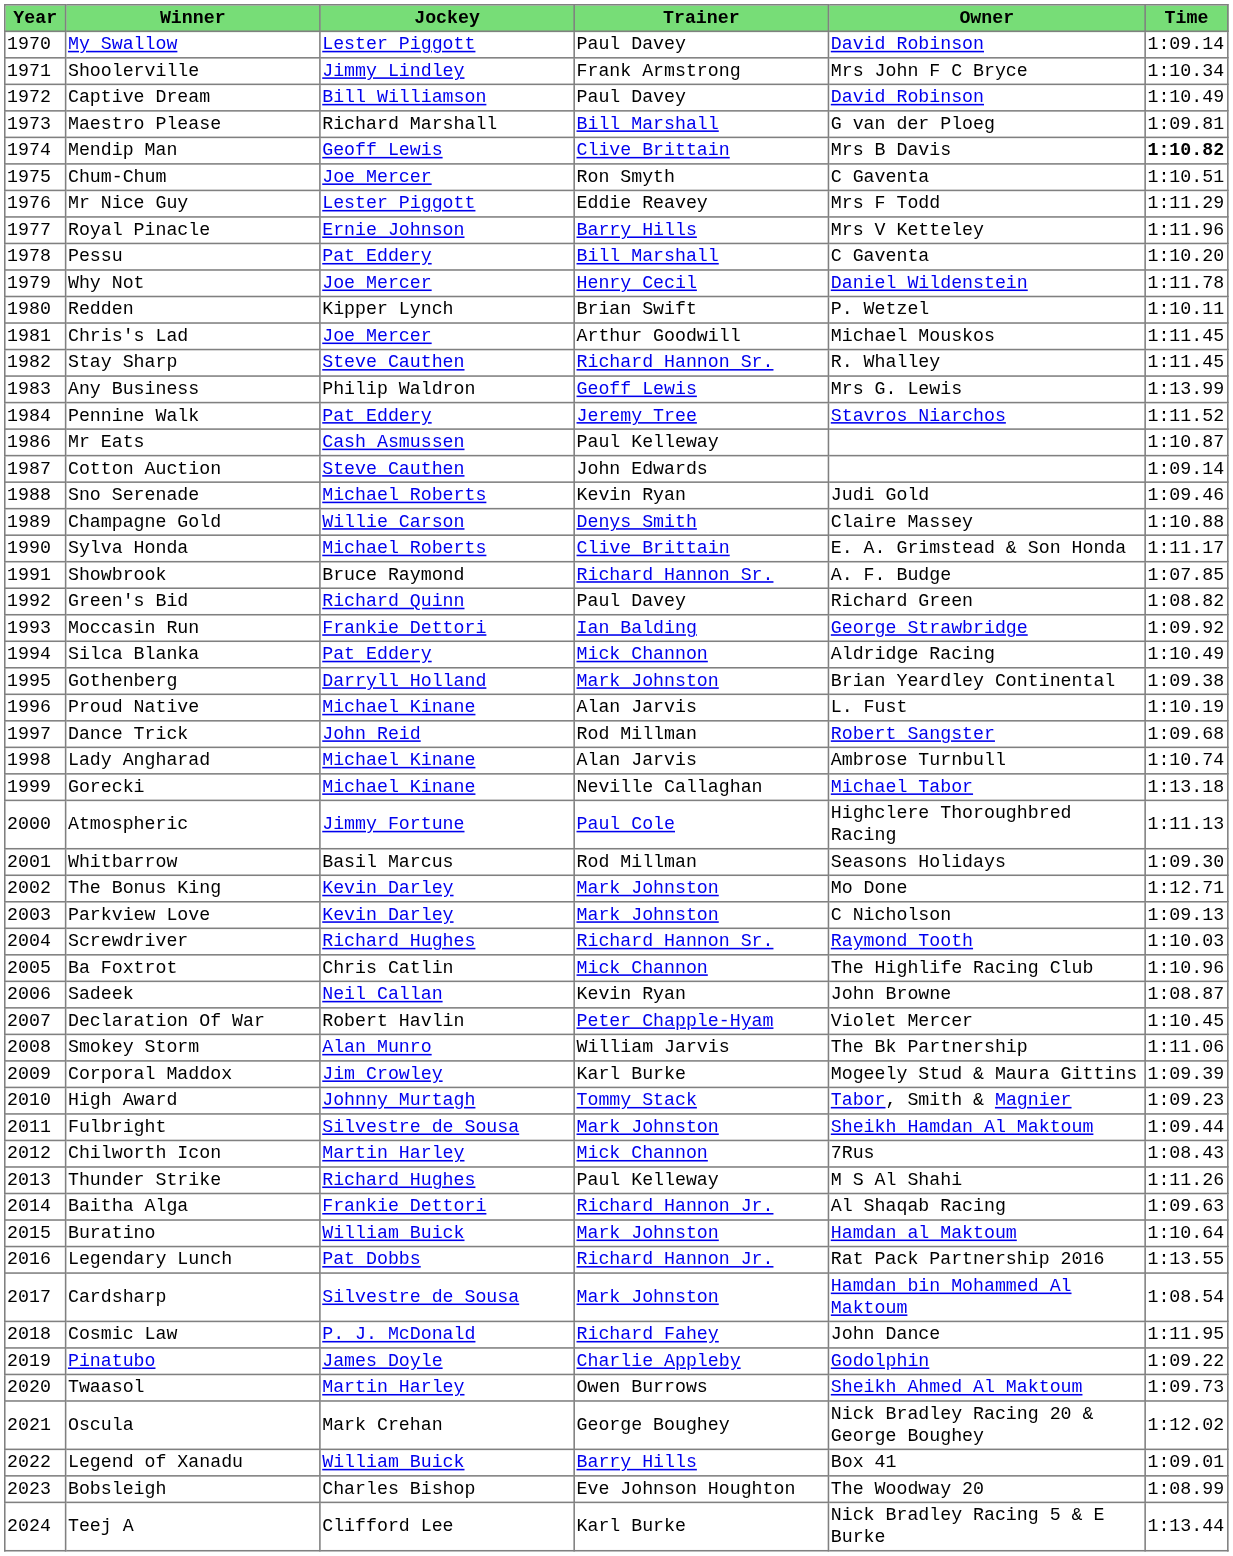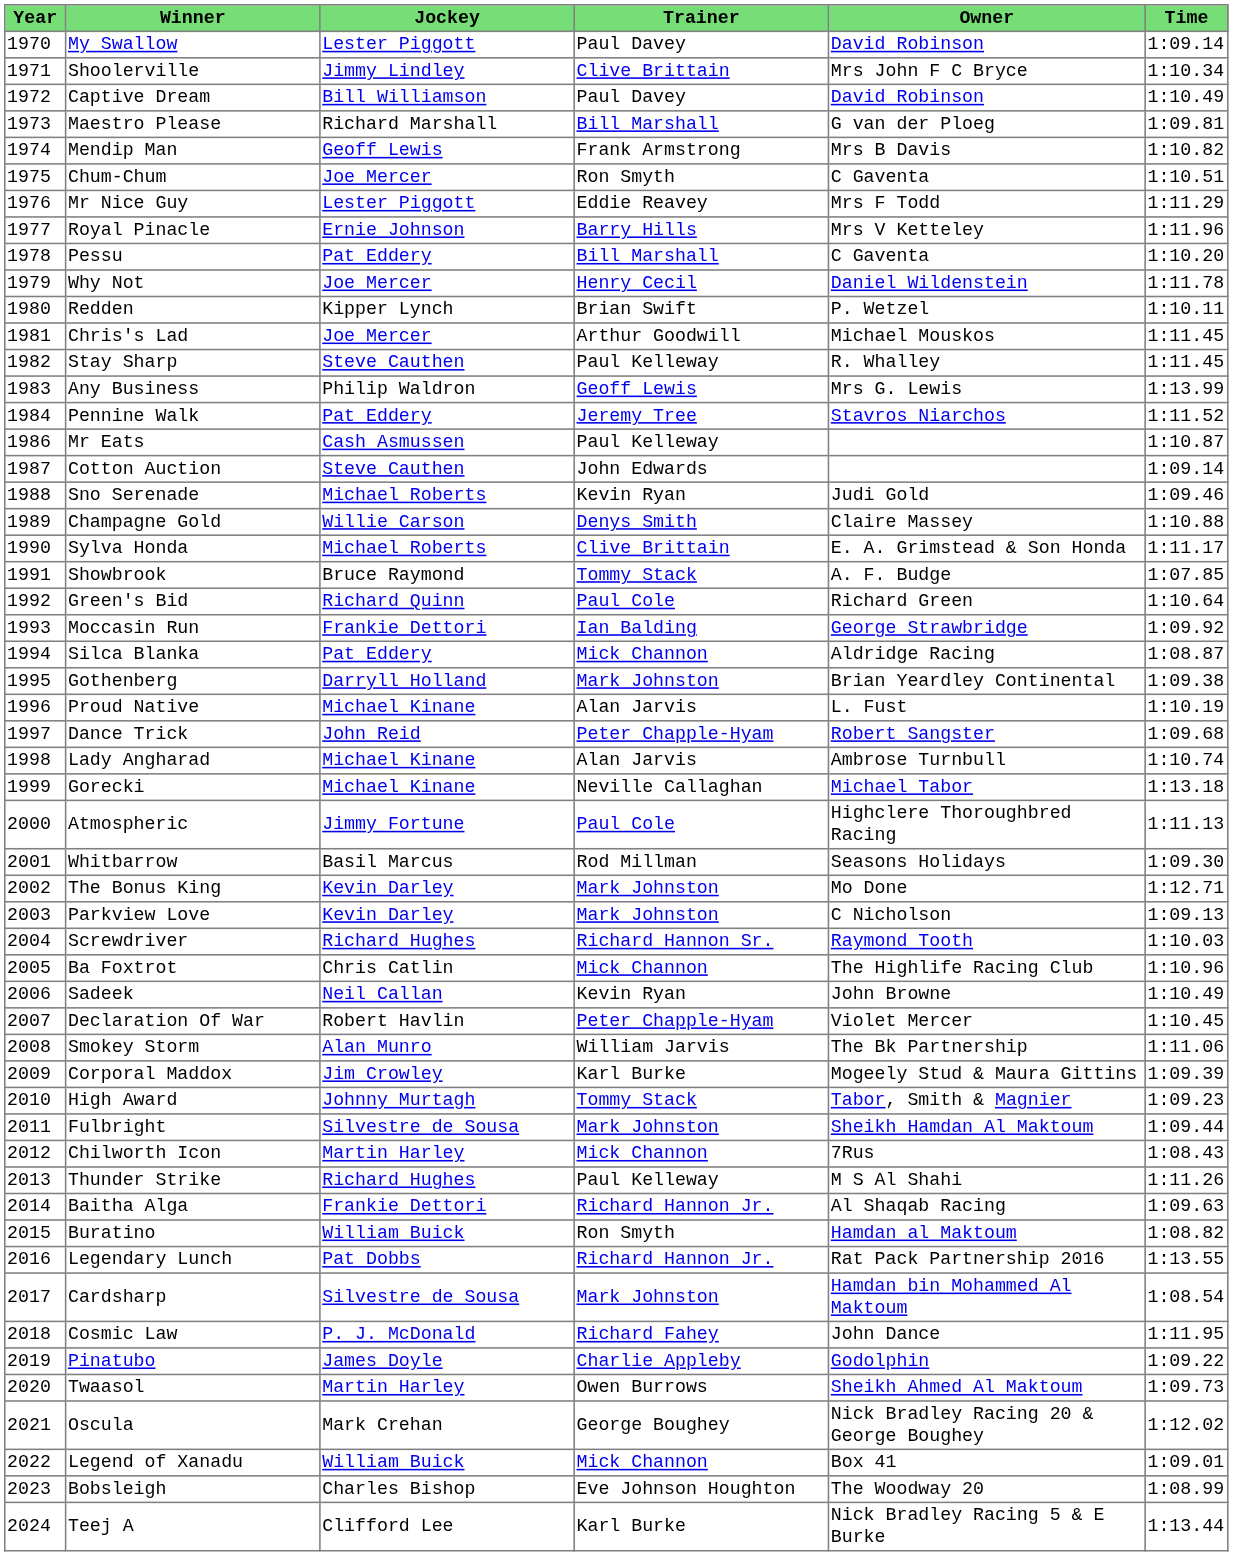 <table class = "sortable" | border="1" style="border-collapse: collapse; font-size:90%">
 <tr style="background:#7d7; text-align:center;">
 <th style="width:36px;"><strong>Year</strong><br></th>
 <th style="width:160px;"><strong>Winner</strong><br></th>
 <th style="width:160px;"><strong>Jockey</strong><br></th>
 <th style="width:160px;"><strong>Trainer</strong><br></th>
 <th style="width:200px;"><strong>Owner</strong><br></th>
 <th style="width:50px;"><strong>Time</strong><br></th>
 </tr>
 <tr>
 <td>1970</td>
 <td><a href='#'>My Swallow</a></td>
 <td><a href='#'>Lester Piggott</a></td>
 <td>Paul Davey</td>
 <td><a href='#'>David Robinson</a></td>
 <td>1:09.14</td>
 </tr>
 <tr>
 <td>1971</td>
 <td>Shoolerville</td>
 <td><a href='#'>Jimmy Lindley</a></td>
-<td>Frank Armstrong</td>
+<td><a href='#'>Clive Brittain</a></td>
 <td>Mrs John F C Bryce</td>
 <td>1:10.34</td>
 </tr>
 <tr>
 <td>1972</td>
 <td>Captive Dream</td>
 <td><a href='#'>Bill Williamson</a></td>
 <td>Paul Davey</td>
 <td><a href='#'>David Robinson</a></td>
 <td>1:10.49</td>
 </tr>
 <tr>
 <td>1973</td>
 <td>Maestro Please</td>
 <td>Richard Marshall</td>
 <td><a href='#'>Bill Marshall</a></td>
 <td>G van der Ploeg</td>
 <td>1:09.81</td>
 </tr>
 <tr>
 <td>1974</td>
 <td>Mendip Man</td>
 <td><a href='#'>Geoff Lewis</a></td>
-<td><a href='#'>Clive Brittain</a></td>
+<td>Frank Armstrong</td>
 <td>Mrs B Davis</td>
-<td><strong>1:10.82</strong></td>
+<td>1:10.82</td>
 </tr>
 <tr>
 <td>1975</td>
 <td>Chum-Chum</td>
 <td><a href='#'>Joe Mercer</a></td>
 <td>Ron Smyth</td>
 <td>C Gaventa</td>
 <td>1:10.51</td>
 </tr>
 <tr>
 <td>1976</td>
 <td>Mr Nice Guy</td>
 <td><a href='#'>Lester Piggott</a></td>
 <td>Eddie Reavey</td>
 <td>Mrs F Todd</td>
 <td>1:11.29</td>
 </tr>
 <tr>
 <td>1977</td>
 <td>Royal Pinacle</td>
 <td><a href='#'>Ernie Johnson</a></td>
 <td><a href='#'>Barry Hills</a></td>
 <td>Mrs V Ketteley</td>
 <td>1:11.96</td>
 </tr>
 <tr>
 <td>1978</td>
 <td>Pessu</td>
 <td><a href='#'>Pat Eddery</a></td>
 <td><a href='#'>Bill Marshall</a></td>
 <td>C Gaventa</td>
 <td>1:10.20</td>
 </tr>
 <tr>
 <td>1979</td>
 <td>Why Not</td>
 <td><a href='#'>Joe Mercer</a></td>
 <td><a href='#'>Henry Cecil</a></td>
 <td><a href='#'>Daniel Wildenstein</a></td>
 <td>1:11.78</td>
 </tr>
 <tr>
 <td>1980</td>
 <td>Redden</td>
 <td>Kipper Lynch</td>
 <td>Brian Swift</td>
 <td>P. Wetzel</td>
 <td>1:10.11</td>
 </tr>
 <tr>
 <td>1981</td>
 <td>Chris's Lad</td>
 <td><a href='#'>Joe Mercer</a></td>
 <td>Arthur Goodwill</td>
 <td>Michael Mouskos</td>
 <td>1:11.45</td>
 </tr>
 <tr>
 <td>1982</td>
 <td>Stay Sharp</td>
 <td><a href='#'>Steve Cauthen</a></td>
-<td><a href='#'>Richard Hannon Sr.</a></td>
+<td>Paul Kelleway</td>
 <td>R. Whalley</td>
 <td>1:11.45</td>
 </tr>
 <tr>
 <td>1983</td>
 <td>Any Business</td>
 <td>Philip Waldron</td>
 <td><a href='#'>Geoff Lewis</a></td>
 <td>Mrs G. Lewis</td>
 <td>1:13.99</td>
 </tr>
 <tr>
 <td>1984</td>
 <td>Pennine Walk</td>
 <td><a href='#'>Pat Eddery</a></td>
 <td><a href='#'>Jeremy Tree</a></td>
 <td><a href='#'>Stavros Niarchos</a></td>
 <td>1:11.52</td>
 </tr>
 <tr>
 <td>1986</td>
 <td>Mr Eats</td>
 <td><a href='#'>Cash Asmussen</a></td>
 <td>Paul Kelleway</td>
 <td></td>
 <td>1:10.87</td>
 </tr>
 <tr>
 <td>1987</td>
 <td>Cotton Auction</td>
 <td><a href='#'>Steve Cauthen</a></td>
 <td>John Edwards</td>
 <td></td>
 <td>1:09.14</td>
 </tr>
 <tr>
 <td>1988</td>
 <td>Sno Serenade</td>
 <td><a href='#'>Michael Roberts</a></td>
 <td>Kevin Ryan</td>
 <td>Judi Gold</td>
 <td>1:09.46</td>
 </tr>
 <tr>
 <td>1989</td>
 <td>Champagne Gold</td>
 <td><a href='#'>Willie Carson</a></td>
 <td><a href='#'>Denys Smith</a></td>
 <td>Claire Massey</td>
 <td>1:10.88</td>
 </tr>
 <tr>
 <td>1990</td>
 <td>Sylva Honda</td>
 <td><a href='#'>Michael Roberts</a></td>
 <td><a href='#'>Clive Brittain</a></td>
 <td>E. A. Grimstead & Son Honda</td>
 <td>1:11.17</td>
 </tr>
 <tr>
 <td>1991</td>
 <td>Showbrook</td>
 <td>Bruce Raymond</td>
-<td><a href='#'>Richard Hannon Sr.</a></td>
+<td><a href='#'>Tommy Stack</a></td>
 <td>A. F. Budge</td>
 <td>1:07.85</td>
 </tr>
 <tr>
 <td>1992</td>
 <td>Green's Bid</td>
 <td><a href='#'>Richard Quinn</a></td>
-<td>Paul Davey</td>
+<td><a href='#'>Paul Cole</a></td>
 <td>Richard Green</td>
-<td>1:08.82</td>
+<td>1:10.64</td>
 </tr>
 <tr>
 <td>1993</td>
 <td>Moccasin Run</td>
 <td><a href='#'>Frankie Dettori</a></td>
 <td><a href='#'>Ian Balding</a></td>
 <td><a href='#'>George Strawbridge</a></td>
 <td>1:09.92</td>
 </tr>
 <tr>
 <td>1994</td>
 <td>Silca Blanka</td>
 <td><a href='#'>Pat Eddery</a></td>
 <td><a href='#'>Mick Channon</a></td>
 <td>Aldridge Racing</td>
-<td>1:10.49</td>
+<td>1:08.87</td>
 </tr>
 <tr>
 <td>1995</td>
 <td>Gothenberg</td>
 <td><a href='#'>Darryll Holland</a></td>
 <td><a href='#'>Mark Johnston</a></td>
 <td>Brian Yeardley Continental</td>
 <td>1:09.38</td>
 </tr>
 <tr>
 <td>1996</td>
 <td>Proud Native</td>
 <td><a href='#'>Michael Kinane</a></td>
 <td>Alan Jarvis</td>
 <td>L. Fust</td>
 <td>1:10.19</td>
 </tr>
 <tr>
 <td>1997</td>
 <td>Dance Trick</td>
 <td><a href='#'>John Reid</a></td>
-<td>Rod Millman</td>
+<td><a href='#'>Peter Chapple-Hyam</a></td>
 <td><a href='#'>Robert Sangster</a></td>
 <td>1:09.68</td>
 </tr>
 <tr>
 <td>1998</td>
 <td>Lady Angharad</td>
 <td><a href='#'>Michael Kinane</a></td>
 <td>Alan Jarvis</td>
 <td>Ambrose Turnbull</td>
 <td>1:10.74</td>
 </tr>
 <tr>
 <td>1999</td>
 <td>Gorecki</td>
 <td><a href='#'>Michael Kinane</a></td>
 <td>Neville Callaghan</td>
 <td><a href='#'>Michael Tabor</a></td>
 <td>1:13.18</td>
 </tr>
 <tr>
 <td>2000</td>
 <td>Atmospheric</td>
 <td><a href='#'>Jimmy Fortune</a></td>
 <td><a href='#'>Paul Cole</a></td>
 <td>Highclere Thoroughbred Racing</td>
 <td>1:11.13</td>
 </tr>
 <tr>
 <td>2001</td>
 <td>Whitbarrow</td>
 <td>Basil Marcus</td>
 <td>Rod Millman</td>
 <td>Seasons Holidays</td>
 <td>1:09.30</td>
 </tr>
 <tr>
 <td>2002</td>
 <td>The Bonus King</td>
 <td><a href='#'>Kevin Darley</a></td>
 <td><a href='#'>Mark Johnston</a></td>
 <td>Mo Done</td>
 <td>1:12.71</td>
 </tr>
 <tr>
 <td>2003</td>
 <td>Parkview Love</td>
 <td><a href='#'>Kevin Darley</a></td>
 <td><a href='#'>Mark Johnston</a></td>
 <td>C Nicholson</td>
 <td>1:09.13</td>
 </tr>
 <tr>
 <td>2004</td>
 <td>Screwdriver</td>
 <td><a href='#'>Richard Hughes</a></td>
 <td><a href='#'>Richard Hannon Sr.</a></td>
 <td><a href='#'>Raymond Tooth</a></td>
 <td>1:10.03</td>
 </tr>
 <tr>
 <td>2005</td>
 <td>Ba Foxtrot</td>
 <td>Chris Catlin</td>
 <td><a href='#'>Mick Channon</a></td>
 <td>The Highlife Racing Club</td>
 <td>1:10.96</td>
 </tr>
 <tr>
 <td>2006</td>
 <td>Sadeek</td>
 <td><a href='#'>Neil Callan</a></td>
 <td>Kevin Ryan</td>
 <td>John Browne</td>
-<td>1:08.87</td>
+<td>1:10.49</td>
 </tr>
 <tr>
 <td>2007</td>
 <td>Declaration Of War</td>
 <td>Robert Havlin</td>
 <td><a href='#'>Peter Chapple-Hyam</a></td>
 <td>Violet Mercer</td>
 <td>1:10.45</td>
 </tr>
 <tr>
 <td>2008</td>
 <td>Smokey Storm</td>
 <td><a href='#'>Alan Munro</a></td>
 <td>William Jarvis</td>
 <td>The Bk Partnership</td>
 <td>1:11.06</td>
 </tr>
 <tr>
 <td>2009</td>
 <td>Corporal Maddox</td>
 <td><a href='#'>Jim Crowley</a></td>
 <td>Karl Burke</td>
 <td>Mogeely Stud & Maura Gittins</td>
 <td>1:09.39</td>
 </tr>
 <tr>
 <td>2010</td>
 <td>High Award</td>
 <td><a href='#'>Johnny Murtagh</a></td>
 <td><a href='#'>Tommy Stack</a></td>
 <td><a href='#'>Tabor</a>, Smith & <a href='#'>Magnier</a></td>
 <td>1:09.23</td>
 </tr>
 <tr>
 <td>2011</td>
 <td>Fulbright</td>
 <td><a href='#'>Silvestre de Sousa</a></td>
 <td><a href='#'>Mark Johnston</a></td>
 <td><a href='#'>Sheikh Hamdan Al Maktoum</a></td>
 <td>1:09.44</td>
 </tr>
 <tr>
 <td>2012</td>
 <td>Chilworth Icon</td>
 <td><a href='#'>Martin Harley</a></td>
 <td><a href='#'>Mick Channon</a></td>
 <td>7Rus</td>
 <td>1:08.43</td>
 </tr>
 <tr>
 <td>2013</td>
 <td>Thunder Strike</td>
 <td><a href='#'>Richard Hughes</a></td>
 <td>Paul Kelleway</td>
 <td>M S Al Shahi</td>
 <td>1:11.26</td>
 </tr>
 <tr>
 <td>2014</td>
 <td>Baitha Alga</td>
 <td><a href='#'>Frankie Dettori</a></td>
 <td><a href='#'>Richard Hannon Jr.</a></td>
 <td>Al Shaqab Racing</td>
 <td>1:09.63</td>
 </tr>
 <tr>
 <td>2015</td>
 <td>Buratino</td>
 <td><a href='#'>William Buick</a></td>
-<td><a href='#'>Mark Johnston</a></td>
+<td>Ron Smyth</td>
 <td><a href='#'>Hamdan al Maktoum</a></td>
-<td>1:10.64</td>
+<td>1:08.82</td>
 </tr>
 <tr>
 <td>2016</td>
 <td>Legendary Lunch</td>
 <td><a href='#'>Pat Dobbs</a></td>
 <td><a href='#'>Richard Hannon Jr.</a></td>
 <td>Rat Pack Partnership 2016</td>
 <td>1:13.55</td>
 </tr>
 <tr>
 <td>2017</td>
 <td>Cardsharp</td>
 <td><a href='#'>Silvestre de Sousa</a></td>
 <td><a href='#'>Mark Johnston</a></td>
 <td><a href='#'>Hamdan bin Mohammed Al Maktoum</a></td>
 <td>1:08.54</td>
 </tr>
 <tr>
 <td>2018</td>
 <td>Cosmic Law</td>
 <td><a href='#'>P. J. McDonald</a></td>
 <td><a href='#'>Richard Fahey</a></td>
 <td>John Dance</td>
 <td>1:11.95</td>
 </tr>
 <tr>
 <td>2019</td>
 <td><a href='#'>Pinatubo</a></td>
 <td><a href='#'>James Doyle</a></td>
 <td><a href='#'>Charlie Appleby</a></td>
 <td><a href='#'>Godolphin</a></td>
 <td>1:09.22</td>
 </tr>
 <tr>
 <td>2020</td>
 <td>Twaasol</td>
 <td><a href='#'>Martin Harley</a></td>
 <td>Owen Burrows</td>
 <td><a href='#'>Sheikh Ahmed Al Maktoum</a></td>
 <td>1:09.73</td>
 </tr>
 <tr>
 <td>2021</td>
 <td>Oscula</td>
 <td>Mark Crehan</td>
 <td>George Boughey</td>
 <td>Nick Bradley Racing 20 & George Boughey</td>
 <td>1:12.02</td>
 </tr>
 <tr>
 <td>2022</td>
 <td>Legend of Xanadu</td>
 <td><a href='#'>William Buick</a></td>
-<td><a href='#'>Barry Hills</a></td>
+<td><a href='#'>Mick Channon</a></td>
 <td>Box 41</td>
 <td>1:09.01</td>
 </tr>
 <tr>
 <td>2023</td>
 <td>Bobsleigh</td>
 <td>Charles Bishop</td>
 <td>Eve Johnson Houghton</td>
 <td>The Woodway 20</td>
 <td>1:08.99</td>
 </tr>
 <tr>
 <td>2024</td>
 <td>Teej A</td>
 <td>Clifford Lee</td>
 <td>Karl Burke</td>
 <td>Nick Bradley Racing 5 & E Burke</td>
 <td>1:13.44</td>
 </tr>
 </table>
